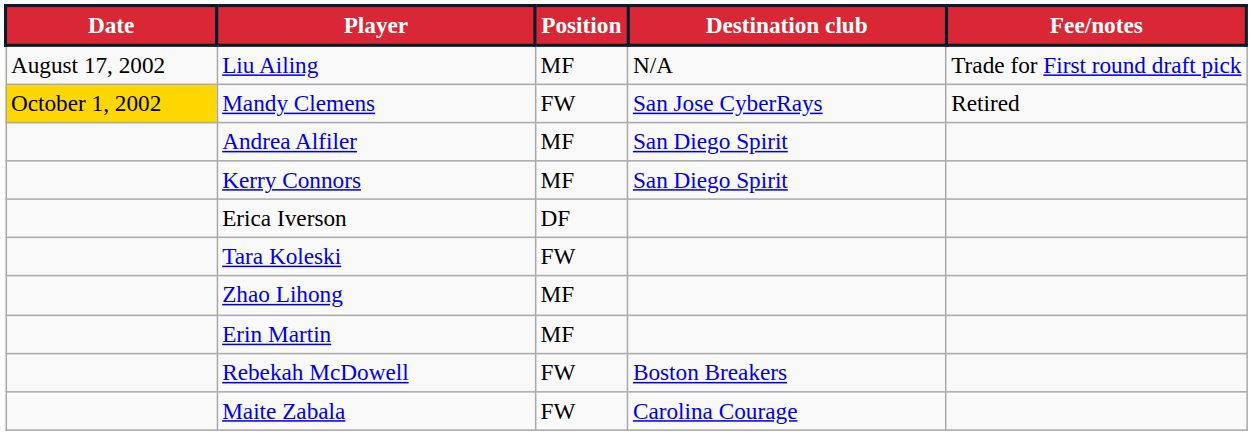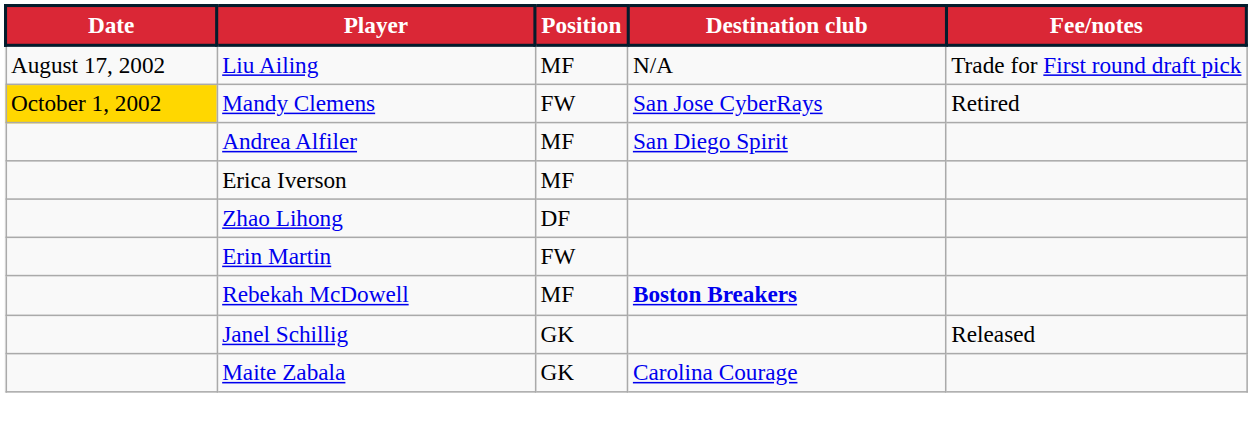 <table class="wikitable" style="text-align:left; font-size:95%;">
 <tr>
 <th style="background:#da2736; color:#fff; border:2px solid #041c2c; width:130px;">Date</th>
 <th style="background:#da2736; color:#fff; border:2px solid #041c2c; width:200px;">Player</th>
 <th style="background:#da2736; color:#fff; border:2px solid #041c2c; width:50px;">Position</th>
 <th style="background:#da2736; color:#fff; border:2px solid #041c2c; width:200px;">Destination club</th>
 <th style="background:#da2736; color:#fff; border:2px solid #041c2c;">Fee/notes</th>
 </tr>
 <tr>
 <td>August 17, 2002</td>
 <td> <a href='#'>Liu Ailing</a></td>
 <td>MF</td>
 <td>N/A</td>
 <td>Trade for <a href='#'>First round draft pick</a></td>
 </tr>
 <tr>
 <td style="background: gold;">October 1, 2002</td>
 <td> <a href='#'>Mandy Clemens</a></td>
 <td>FW</td>
 <td> <a href='#'>San Jose CyberRays</a></td>
 <td>Retired</td>
 </tr>
 <tr>
 <td></td>
 <td> <a href='#'>Andrea Alfiler</a></td>
 <td>MF</td>
 <td> <a href='#'>San Diego Spirit</a></td>
 <td></td>
 </tr>
 <tr>
 <td></td>
-<td> <a href='#'>Kerry Connors</a></td>
+<td> Erica Iverson</td>
 <td>MF</td>
-<td> <a href='#'>San Diego Spirit</a></td>
+<td></td>
 <td></td>
 </tr>
 <tr>
 <td></td>
-<td> Erica Iverson</td>
+<td> <a href='#'>Zhao Lihong</a></td>
 <td>DF</td>
 <td></td>
 <td></td>
 </tr>
 <tr>
 <td></td>
-<td> <a href='#'>Tara Koleski</a></td>
+<td> <a href='#'>Erin Martin</a></td>
 <td>FW</td>
 <td></td>
 <td></td>
 </tr>
 <tr>
 <td></td>
-<td> <a href='#'>Zhao Lihong</a></td>
+<td> <a href='#'>Rebekah McDowell</a></td>
 <td>MF</td>
-<td></td>
+<td><strong> <a href='#'>Boston Breakers</a></strong></td>
 <td></td>
 </tr>
 <tr>
 <td></td>
-<td> <a href='#'>Erin Martin</a></td>
-<td>MF</td>
+<td> <a href='#'>Janel Schillig</a></td>
+<td>GK</td>
 <td></td>
-<td></td>
-</tr>
-<tr>
-<td></td>
-<td> <a href='#'>Rebekah McDowell</a></td>
-<td>FW</td>
-<td> <a href='#'>Boston Breakers</a></td>
-<td></td>
+<td>Released</td>
 </tr>
 <tr>
 <td></td>
 <td> <a href='#'>Maite Zabala</a></td>
-<td>FW</td>
+<td>GK</td>
 <td> <a href='#'>Carolina Courage</a></td>
 <td></td>
 </tr>
 </table>
